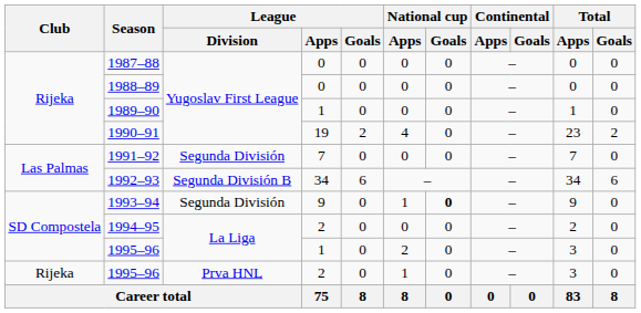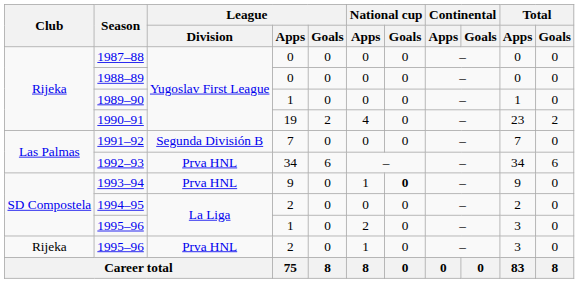 <table class="wikitable" style="text-align:center">
 <tr>
 <th rowspan="2">Club</th>
 <th rowspan="2">Season</th>
 <th colspan="3">League</th>
 <th colspan="2">National cup</th>
 <th colspan="2">Continental</th>
 <th colspan="2">Total</th>
 </tr>
 <tr>
 <th>Division</th>
 <th>Apps</th>
 <th>Goals</th>
 <th>Apps</th>
 <th>Goals</th>
 <th>Apps</th>
 <th>Goals</th>
 <th>Apps</th>
 <th>Goals</th>
 </tr>
 <tr>
 <td rowspan="4"><a href='#'>Rijeka</a></td>
 <td><a href='#'>1987–88</a></td>
 <td rowspan="4"><a href='#'>Yugoslav First League</a></td>
 <td>0</td>
 <td>0</td>
 <td>0</td>
 <td>0</td>
 <td colspan="2">–</td>
 <td>0</td>
 <td>0</td>
 </tr>
 <tr>
 <td><a href='#'>1988–89</a></td>
 <td>0</td>
 <td>0</td>
 <td>0</td>
 <td>0</td>
 <td colspan="2">–</td>
 <td>0</td>
 <td>0</td>
 </tr>
 <tr>
 <td><a href='#'>1989–90</a></td>
 <td>1</td>
 <td>0</td>
 <td>0</td>
 <td>0</td>
 <td colspan="2">–</td>
 <td>1</td>
 <td>0</td>
 </tr>
 <tr>
 <td><a href='#'>1990–91</a></td>
 <td>19</td>
 <td>2</td>
 <td>4</td>
 <td>0</td>
 <td colspan="2">–</td>
 <td>23</td>
 <td>2</td>
 </tr>
 <tr>
 <td rowspan="2"><a href='#'>Las Palmas</a></td>
 <td><a href='#'>1991–92</a></td>
-<td><a href='#'>Segunda División</a></td>
+<td><a href='#'>Segunda División B</a></td>
 <td>7</td>
 <td>0</td>
 <td>0</td>
 <td>0</td>
 <td colspan="2">–</td>
 <td>7</td>
 <td>0</td>
 </tr>
 <tr>
 <td><a href='#'>1992–93</a></td>
-<td><a href='#'>Segunda División B</a></td>
+<td><a href='#'>Prva HNL</a></td>
 <td>34</td>
 <td>6</td>
 <td colspan="2">–</td>
 <td colspan="2">–</td>
 <td>34</td>
 <td>6</td>
 </tr>
 <tr>
 <td rowspan="3"><a href='#'>SD Compostela</a></td>
 <td><a href='#'>1993–94</a></td>
-<td>Segunda División</td>
+<td><a href='#'>Prva HNL</a></td>
 <td>9</td>
 <td>0</td>
 <td>1</td>
 <td><strong>0</strong></td>
 <td colspan="2">–</td>
 <td>9</td>
 <td>0</td>
 </tr>
 <tr>
 <td><a href='#'>1994–95</a></td>
 <td rowspan="2"><a href='#'>La Liga</a></td>
 <td>2</td>
 <td>0</td>
 <td>0</td>
 <td>0</td>
 <td colspan="2">–</td>
 <td>2</td>
 <td>0</td>
 </tr>
 <tr>
 <td><a href='#'>1995–96</a></td>
 <td>1</td>
 <td>0</td>
 <td>2</td>
 <td>0</td>
 <td colspan="2">–</td>
 <td>3</td>
 <td>0</td>
 </tr>
 <tr>
 <td>Rijeka</td>
 <td><a href='#'>1995–96</a></td>
 <td><a href='#'>Prva HNL</a></td>
 <td>2</td>
 <td>0</td>
 <td>1</td>
 <td>0</td>
 <td colspan="2">–</td>
 <td>3</td>
 <td>0</td>
 </tr>
 <tr>
 <th colspan="3">Career total</th>
 <th>75</th>
 <th>8</th>
 <th>8</th>
 <th>0</th>
 <th>0</th>
 <th>0</th>
 <th>83</th>
 <th>8</th>
 </tr>
 </table>
